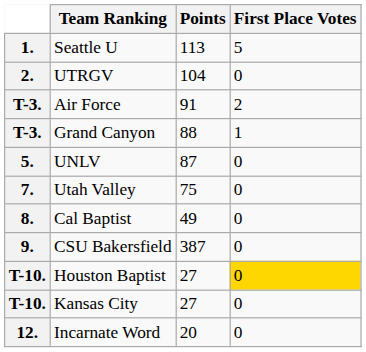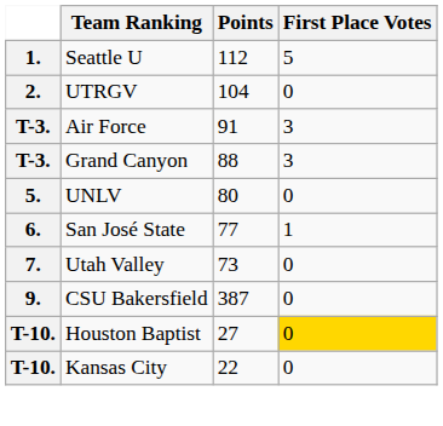 <table class="wikitable" style="white-space:nowrap; font-size:90%;">
 <tr>
 <td ! colspan=1 style="background:white; border-top-style:hidden; border-left-style:hidden;"></td>
 <th>Team Ranking</th>
 <th>Points</th>
 <th>First Place Votes</th>
 </tr>
 <tr>
 <th>1.</th>
 <td>Seattle U</td>
-<td>113</td>
+<td>112</td>
 <td>5</td>
 </tr>
 <tr>
 <th>2.</th>
 <td>UTRGV</td>
 <td>104</td>
 <td>0</td>
 </tr>
 <tr>
 <th>T-3.</th>
 <td>Air Force</td>
 <td>91</td>
-<td>2</td>
+<td>3</td>
 </tr>
 <tr>
 <th>T-3.</th>
 <td>Grand Canyon</td>
 <td>88</td>
-<td>1</td>
+<td>3</td>
 </tr>
 <tr>
 <th>5.</th>
 <td>UNLV</td>
-<td>87</td>
+<td>80</td>
 <td>0</td>
+</tr>
+<tr>
+<th>6.</th>
+<td>San José State</td>
+<td>77</td>
+<td>1</td>
 </tr>
 <tr>
 <th>7.</th>
 <td>Utah Valley</td>
-<td>75</td>
-<td>0</td>
-</tr>
-<tr>
-<th>8.</th>
-<td>Cal Baptist</td>
-<td>49</td>
+<td>73</td>
 <td>0</td>
 </tr>
 <tr>
 <th>9.</th>
 <td>CSU Bakersfield</td>
 <td>387</td>
 <td>0</td>
 </tr>
 <tr>
 <th>T-10.</th>
 <td>Houston Baptist</td>
 <td>27</td>
 <td style="background: gold;">0</td>
 </tr>
 <tr>
 <th>T-10.</th>
 <td>Kansas City</td>
-<td>27</td>
-<td>0</td>
-</tr>
-<tr>
-<th>12.</th>
-<td>Incarnate Word</td>
-<td>20</td>
+<td>22</td>
 <td>0</td>
 </tr>
 </table>
